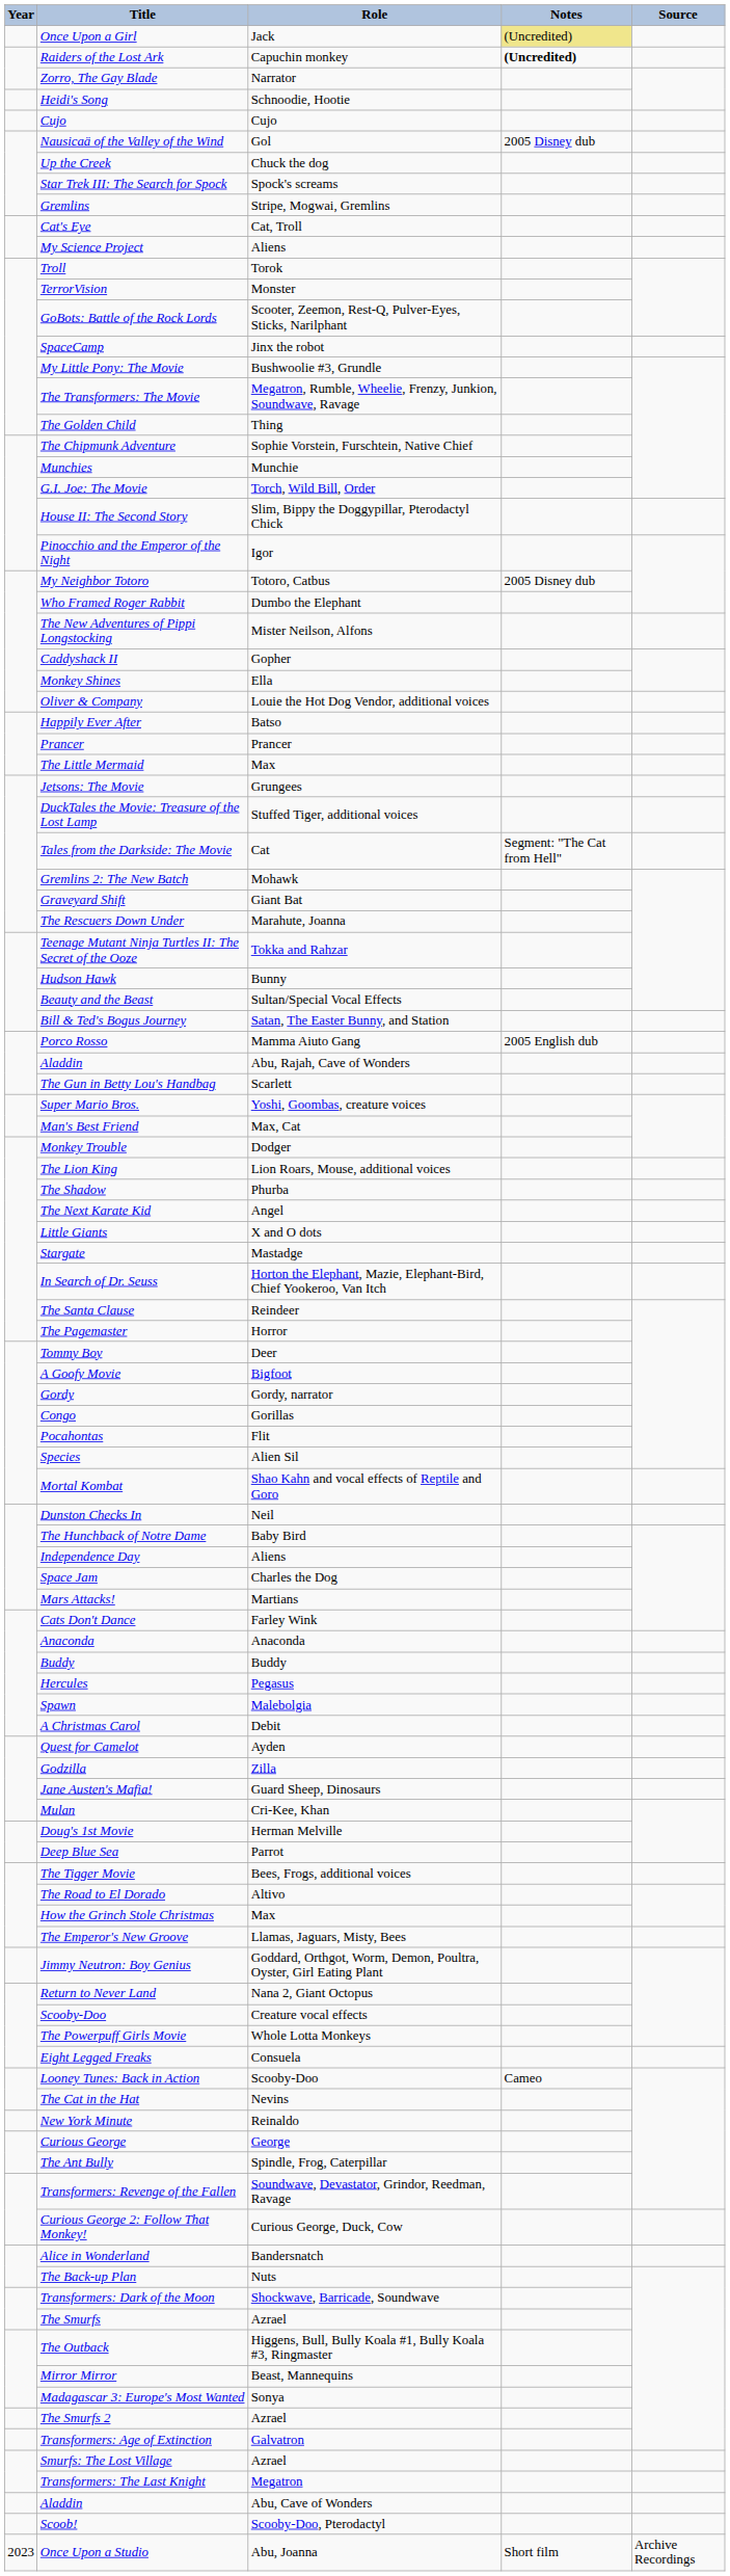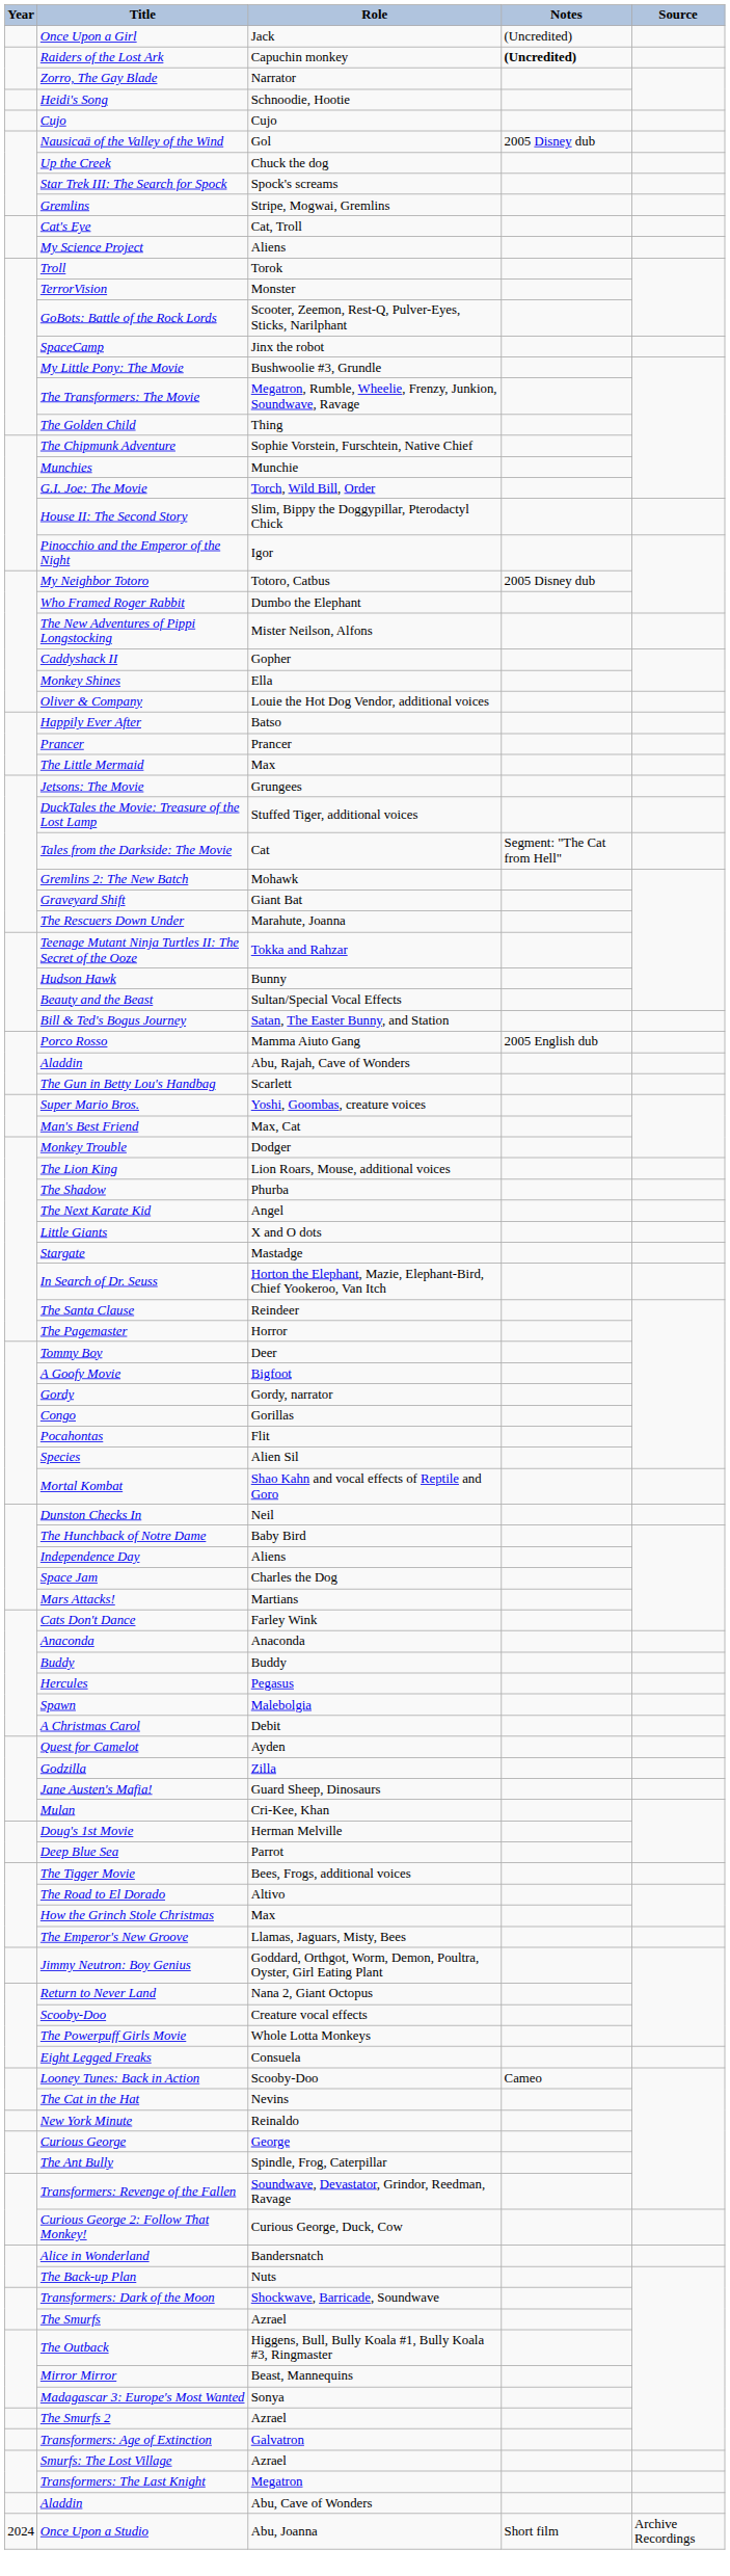 <table class="wikitable sortable plainrowheaders">
 <tr>
 <th style="background:#b0c4de;">Year</th>
 <th style="background:#b0c4de;">Title</th>
 <th style="background:#b0c4de;">Role</th>
 <th style="background:#b0c4de;" class="unsortable">Notes</th>
 <th style="background:#b0c4de;" class="unsortable">Source</th>
 </tr>
 <tr>
 <td></td>
 <td><em><a href='#'>Once Upon a Girl</a></em></td>
 <td>Jack</td>
-<td style="background: khaki;">(Uncredited)</td>
+<td>(Uncredited)</td>
 <td></td>
 </tr>
 <tr>
 <td rowspan="2"></td>
 <td><em><a href='#'>Raiders of the Lost Ark</a></em></td>
 <td>Capuchin monkey</td>
 <td><strong>(Uncredited)</strong></td>
 <td></td>
 </tr>
 <tr>
 <td><em><a href='#'>Zorro, The Gay Blade</a></em></td>
 <td>Narrator</td>
 <td></td>
 <td rowspan="2"></td>
 </tr>
 <tr>
 <td></td>
 <td><em><a href='#'>Heidi's Song</a></em></td>
 <td>Schnoodie, Hootie</td>
 <td></td>
 </tr>
 <tr>
 <td></td>
 <td><em><a href='#'>Cujo</a></em></td>
 <td>Cujo</td>
 <td></td>
 <td></td>
 </tr>
 <tr>
 <td rowspan="4"></td>
 <td><em><a href='#'>Nausicaä of the Valley of the Wind</a></em></td>
 <td>Gol</td>
 <td>2005 <a href='#'>Disney</a> dub</td>
 <td></td>
 </tr>
 <tr>
 <td><em><a href='#'>Up the Creek</a></em></td>
 <td>Chuck the dog</td>
 <td></td>
 <td></td>
 </tr>
 <tr>
 <td><em><a href='#'>Star Trek III: The Search for Spock</a></em></td>
 <td>Spock's screams</td>
 <td></td>
 <td></td>
 </tr>
 <tr>
 <td><em><a href='#'>Gremlins</a></em></td>
 <td>Stripe, Mogwai, Gremlins</td>
 <td></td>
 <td></td>
 </tr>
 <tr>
 <td rowspan="2"></td>
 <td><em><a href='#'>Cat's Eye</a></em></td>
 <td>Cat, Troll</td>
 <td></td>
 <td></td>
 </tr>
 <tr>
 <td><em><a href='#'>My Science Project</a></em></td>
 <td>Aliens</td>
 <td></td>
 <td></td>
 </tr>
 <tr>
 <td rowspan="7"></td>
 <td><em><a href='#'>Troll</a></em></td>
 <td>Torok</td>
 <td></td>
 <td rowspan="3"></td>
 </tr>
 <tr>
 <td><em><a href='#'>TerrorVision</a></em></td>
 <td>Monster</td>
 <td></td>
 </tr>
 <tr>
 <td><em><a href='#'>GoBots: Battle of the Rock Lords</a></em></td>
 <td>Scooter, Zeemon, Rest-Q, Pulver-Eyes, Sticks, Narilphant</td>
 <td></td>
 </tr>
 <tr>
 <td><em><a href='#'>SpaceCamp</a></em></td>
 <td>Jinx the robot</td>
 <td></td>
 <td></td>
 </tr>
 <tr>
 <td><em><a href='#'>My Little Pony: The Movie</a></em></td>
 <td>Bushwoolie #3, Grundle</td>
 <td></td>
 <td rowspan="6"></td>
 </tr>
 <tr>
 <td><em><a href='#'>The Transformers: The Movie</a></em></td>
 <td><a href='#'>Megatron</a>, Rumble, <a href='#'>Wheelie</a>, Frenzy, Junkion, <a href='#'>Soundwave</a>, Ravage</td>
 <td></td>
 </tr>
 <tr>
 <td><em><a href='#'>The Golden Child</a></em></td>
 <td>Thing</td>
 <td></td>
 </tr>
 <tr>
 <td rowspan="5"></td>
 <td><em><a href='#'>The Chipmunk Adventure</a></em></td>
 <td>Sophie Vorstein, Furschtein, Native Chief</td>
 <td></td>
 </tr>
 <tr>
 <td><em><a href='#'>Munchies</a></em></td>
 <td>Munchie</td>
 <td></td>
 </tr>
 <tr>
 <td><em><a href='#'>G.I. Joe: The Movie</a></em></td>
 <td><a href='#'>Torch</a>, <a href='#'>Wild Bill</a>, <a href='#'>Order</a></td>
 <td></td>
 </tr>
 <tr>
 <td><em><a href='#'>House II: The Second Story</a></em></td>
 <td>Slim, Bippy the Doggypillar, Pterodactyl Chick</td>
 <td></td>
 <td></td>
 </tr>
 <tr>
 <td><em><a href='#'>Pinocchio and the Emperor of the Night</a></em></td>
 <td>Igor</td>
 <td></td>
 <td rowspan="3"></td>
 </tr>
 <tr>
 <td rowspan="6"></td>
 <td><em><a href='#'>My Neighbor Totoro</a></em></td>
 <td>Totoro, Catbus</td>
 <td>2005 Disney dub</td>
 </tr>
 <tr>
 <td><em><a href='#'>Who Framed Roger Rabbit</a></em></td>
 <td>Dumbo the Elephant</td>
 <td></td>
 </tr>
 <tr>
 <td><em><a href='#'>The New Adventures of Pippi Longstocking</a></em></td>
 <td>Mister Neilson, Alfons</td>
 <td></td>
 <td></td>
 </tr>
 <tr>
 <td><em><a href='#'>Caddyshack II</a></em></td>
 <td>Gopher</td>
 <td></td>
 <td rowspan="2"></td>
 </tr>
 <tr>
 <td><em><a href='#'>Monkey Shines</a></em></td>
 <td>Ella</td>
 <td></td>
 </tr>
 <tr>
 <td><em><a href='#'>Oliver & Company</a></em></td>
 <td>Louie the Hot Dog Vendor, additional voices</td>
 <td></td>
 <td></td>
 </tr>
 <tr>
 <td rowspan="3"></td>
 <td><em><a href='#'>Happily Ever After</a></em></td>
 <td>Batso</td>
 <td></td>
 <td></td>
 </tr>
 <tr>
 <td><em><a href='#'>Prancer</a></em></td>
 <td>Prancer</td>
 <td></td>
 <td></td>
 </tr>
 <tr>
 <td><em><a href='#'>The Little Mermaid</a></em></td>
 <td>Max</td>
 <td></td>
 <td></td>
 </tr>
 <tr>
 <td rowspan="6"></td>
 <td><em><a href='#'>Jetsons: The Movie</a></em></td>
 <td>Grungees</td>
 <td></td>
 <td></td>
 </tr>
 <tr>
 <td><em><a href='#'>DuckTales the Movie: Treasure of the Lost Lamp</a></em></td>
 <td>Stuffed Tiger, additional voices</td>
 <td></td>
 <td></td>
 </tr>
 <tr>
 <td><em><a href='#'>Tales from the Darkside: The Movie</a></em></td>
 <td>Cat</td>
 <td>Segment: "The Cat from Hell"</td>
 <td></td>
 </tr>
 <tr>
 <td><em><a href='#'>Gremlins 2: The New Batch</a></em></td>
 <td>Mohawk</td>
 <td></td>
 <td rowspan="6"></td>
 </tr>
 <tr>
 <td><em><a href='#'>Graveyard Shift</a></em></td>
 <td>Giant Bat</td>
 <td></td>
 </tr>
 <tr>
 <td><em><a href='#'>The Rescuers Down Under</a></em></td>
 <td>Marahute, Joanna</td>
 <td></td>
 </tr>
 <tr>
 <td rowspan="4"></td>
 <td><em><a href='#'>Teenage Mutant Ninja Turtles II: The Secret of the Ooze</a></em></td>
 <td><a href='#'>Tokka and Rahzar</a></td>
 <td></td>
 </tr>
 <tr>
 <td><em><a href='#'>Hudson Hawk</a></em></td>
 <td>Bunny</td>
 <td></td>
 </tr>
 <tr>
 <td><em><a href='#'>Beauty and the Beast</a></em></td>
 <td>Sultan/Special Vocal Effects</td>
 <td></td>
 </tr>
 <tr>
 <td><em><a href='#'>Bill & Ted's Bogus Journey</a></em></td>
 <td><a href='#'>Satan</a>, <a href='#'>The Easter Bunny</a>, and Station</td>
 <td></td>
 <td></td>
 </tr>
 <tr>
 <td rowspan="3"></td>
 <td><em><a href='#'>Porco Rosso</a></em></td>
 <td>Mamma Aiuto Gang</td>
 <td>2005 English dub</td>
 <td></td>
 </tr>
 <tr>
 <td><em><a href='#'>Aladdin</a></em></td>
 <td>Abu, Rajah, Cave of Wonders</td>
 <td></td>
 <td></td>
 </tr>
 <tr>
 <td><em><a href='#'>The Gun in Betty Lou's Handbag</a></em></td>
 <td>Scarlett</td>
 <td></td>
 <td></td>
 </tr>
 <tr>
 <td rowspan="2"></td>
 <td><em><a href='#'>Super Mario Bros.</a></em></td>
 <td><a href='#'>Yoshi</a>, <a href='#'>Goombas</a>, creature voices</td>
 <td></td>
 <td rowspan="3"></td>
 </tr>
 <tr>
 <td><em><a href='#'>Man's Best Friend</a></em></td>
 <td>Max, Cat</td>
 <td></td>
 </tr>
 <tr>
 <td rowspan="9"></td>
 <td><em><a href='#'>Monkey Trouble</a></em></td>
 <td>Dodger</td>
 <td></td>
 </tr>
 <tr>
 <td><em><a href='#'>The Lion King</a></em></td>
 <td>Lion Roars, Mouse, additional voices</td>
 <td></td>
 <td></td>
 </tr>
 <tr>
 <td><em><a href='#'>The Shadow</a></em></td>
 <td>Phurba</td>
 <td></td>
 <td></td>
 </tr>
 <tr>
 <td><em><a href='#'>The Next Karate Kid</a></em></td>
 <td>Angel</td>
 <td></td>
 <td></td>
 </tr>
 <tr>
 <td><em><a href='#'>Little Giants</a></em></td>
 <td>X and O dots</td>
 <td></td>
 <td></td>
 </tr>
 <tr>
 <td><em><a href='#'>Stargate</a></em></td>
 <td>Mastadge</td>
 <td></td>
 <td></td>
 </tr>
 <tr>
 <td><em><a href='#'>In Search of Dr. Seuss</a></em></td>
 <td><a href='#'>Horton the Elephant</a>, Mazie, Elephant-Bird, Chief Yookeroo, Van Itch</td>
 <td></td>
 <td></td>
 </tr>
 <tr>
 <td><em><a href='#'>The Santa Clause</a></em></td>
 <td>Reindeer</td>
 <td></td>
 <td rowspan="8"></td>
 </tr>
 <tr>
 <td><em><a href='#'>The Pagemaster</a></em></td>
 <td>Horror</td>
 <td></td>
 </tr>
 <tr>
 <td rowspan="7"></td>
 <td><em><a href='#'>Tommy Boy</a></em></td>
 <td>Deer</td>
 <td></td>
 </tr>
 <tr>
 <td><em><a href='#'>A Goofy Movie</a></em></td>
 <td><a href='#'>Bigfoot</a></td>
 <td></td>
 </tr>
 <tr>
 <td><em><a href='#'>Gordy</a></em></td>
 <td>Gordy, narrator</td>
 <td></td>
 </tr>
 <tr>
 <td><em><a href='#'>Congo</a></em></td>
 <td>Gorillas</td>
 <td></td>
 </tr>
 <tr>
 <td><em><a href='#'>Pocahontas</a></em></td>
 <td>Flit</td>
 <td></td>
 </tr>
 <tr>
 <td><em><a href='#'>Species</a></em></td>
 <td>Alien Sil</td>
 <td></td>
 </tr>
 <tr>
 <td><em><a href='#'>Mortal Kombat</a></em></td>
 <td><a href='#'>Shao Kahn</a> and vocal effects of <a href='#'>Reptile</a> and <a href='#'>Goro</a></td>
 <td></td>
 <td></td>
 </tr>
 <tr>
 <td rowspan="5"></td>
 <td><em><a href='#'>Dunston Checks In</a></em></td>
 <td>Neil</td>
 <td></td>
 <td></td>
 </tr>
 <tr>
 <td><em><a href='#'>The Hunchback of Notre Dame</a></em></td>
 <td>Baby Bird</td>
 <td></td>
 <td rowspan="5"></td>
 </tr>
 <tr>
 <td><em><a href='#'>Independence Day</a></em></td>
 <td>Aliens</td>
 <td></td>
 </tr>
 <tr>
 <td><em><a href='#'>Space Jam</a></em></td>
 <td>Charles the Dog</td>
 <td></td>
 </tr>
 <tr>
 <td><em><a href='#'>Mars Attacks!</a></em></td>
 <td>Martians</td>
 <td></td>
 </tr>
 <tr>
 <td rowspan="6"></td>
 <td><em><a href='#'>Cats Don't Dance</a></em></td>
 <td>Farley Wink</td>
 <td></td>
 </tr>
 <tr>
 <td><em><a href='#'>Anaconda</a></em></td>
 <td>Anaconda</td>
 <td></td>
 <td></td>
 </tr>
 <tr>
 <td><em><a href='#'>Buddy</a></em></td>
 <td>Buddy</td>
 <td></td>
 <td></td>
 </tr>
 <tr>
 <td><em><a href='#'>Hercules</a></em></td>
 <td><a href='#'>Pegasus</a></td>
 <td></td>
 <td></td>
 </tr>
 <tr>
 <td><em><a href='#'>Spawn</a></em></td>
 <td><a href='#'>Malebolgia</a></td>
 <td></td>
 <td></td>
 </tr>
 <tr>
 <td><em><a href='#'>A Christmas Carol</a></em></td>
 <td>Debit</td>
 <td></td>
 <td></td>
 </tr>
 <tr>
 <td rowspan="4"></td>
 <td><em><a href='#'>Quest for Camelot</a></em></td>
 <td>Ayden</td>
 <td></td>
 <td></td>
 </tr>
 <tr>
 <td><em><a href='#'>Godzilla</a></em></td>
 <td><a href='#'>Zilla</a></td>
 <td></td>
 <td></td>
 </tr>
 <tr>
 <td><em><a href='#'>Jane Austen's Mafia!</a></em></td>
 <td>Guard Sheep, Dinosaurs</td>
 <td></td>
 <td></td>
 </tr>
 <tr>
 <td><em><a href='#'>Mulan</a></em></td>
 <td>Cri-Kee, Khan</td>
 <td></td>
 <td rowspan="3"></td>
 </tr>
 <tr>
 <td rowspan="2"></td>
 <td><em><a href='#'>Doug's 1st Movie</a></em></td>
 <td>Herman Melville</td>
 <td></td>
 </tr>
 <tr>
 <td><em><a href='#'>Deep Blue Sea</a></em></td>
 <td>Parrot</td>
 <td></td>
 </tr>
 <tr>
 <td rowspan="4"></td>
 <td><em><a href='#'>The Tigger Movie</a></em></td>
 <td>Bees, Frogs, additional voices</td>
 <td></td>
 <td></td>
 </tr>
 <tr>
 <td><em><a href='#'>The Road to El Dorado</a></em></td>
 <td>Altivo</td>
 <td></td>
 <td rowspan="2"></td>
 </tr>
 <tr>
 <td><em><a href='#'>How the Grinch Stole Christmas</a></em></td>
 <td>Max</td>
 <td></td>
 </tr>
 <tr>
 <td><em><a href='#'>The Emperor's New Groove</a></em></td>
 <td>Llamas, Jaguars, Misty, Bees</td>
 <td></td>
 <td></td>
 </tr>
 <tr>
 <td></td>
 <td><em><a href='#'>Jimmy Neutron: Boy Genius</a></em></td>
 <td>Goddard, Orthgot, Worm, Demon, Poultra, Oyster, Girl Eating Plant</td>
 <td></td>
 <td rowspan="4"></td>
 </tr>
 <tr>
 <td rowspan="4"></td>
 <td><em><a href='#'>Return to Never Land</a></em></td>
 <td>Nana 2, Giant Octopus</td>
 <td></td>
 </tr>
 <tr>
 <td><em><a href='#'>Scooby-Doo</a></em></td>
 <td>Creature vocal effects</td>
 <td></td>
 </tr>
 <tr>
 <td><em><a href='#'>The Powerpuff Girls Movie</a></em></td>
 <td>Whole Lotta Monkeys</td>
 <td></td>
 </tr>
 <tr>
 <td><em><a href='#'>Eight Legged Freaks</a></em></td>
 <td>Consuela</td>
 <td></td>
 <td></td>
 </tr>
 <tr>
 <td rowspan="2"></td>
 <td><em><a href='#'>Looney Tunes: Back in Action</a></em></td>
 <td>Scooby-Doo</td>
 <td>Cameo</td>
 <td rowspan="6"></td>
 </tr>
 <tr>
 <td><em><a href='#'>The Cat in the Hat</a></em></td>
 <td>Nevins</td>
 <td></td>
 </tr>
 <tr>
 <td></td>
 <td><em><a href='#'>New York Minute</a></em></td>
 <td>Reinaldo</td>
 <td></td>
 </tr>
 <tr>
 <td rowspan="2"></td>
 <td><em><a href='#'>Curious George</a></em></td>
 <td><a href='#'>George</a></td>
 <td></td>
 </tr>
 <tr>
 <td><em><a href='#'>The Ant Bully</a></em></td>
 <td>Spindle, Frog, Caterpillar</td>
 <td></td>
 </tr>
 <tr>
 <td rowspan="2"></td>
 <td><em><a href='#'>Transformers: Revenge of the Fallen</a></em></td>
 <td><a href='#'>Soundwave</a>, <a href='#'>Devastator</a>, Grindor, Reedman, Ravage</td>
 <td></td>
 </tr>
 <tr>
 <td><em><a href='#'>Curious George 2: Follow That Monkey!</a></em></td>
 <td>Curious George, Duck, Cow</td>
 <td></td>
 </tr>
 <tr>
 <td rowspan="2"></td>
 <td><em><a href='#'>Alice in Wonderland</a></em></td>
 <td>Bandersnatch</td>
 <td></td>
 <td></td>
 </tr>
 <tr>
 <td><em><a href='#'>The Back-up Plan</a></em></td>
 <td>Nuts</td>
 <td></td>
 <td rowspan="8"></td>
 </tr>
 <tr>
 <td rowspan="2"></td>
 <td><em><a href='#'>Transformers: Dark of the Moon</a></em></td>
 <td><a href='#'>Shockwave</a>, <a href='#'>Barricade</a>, Soundwave</td>
 <td></td>
 </tr>
 <tr>
 <td><em><a href='#'>The Smurfs</a></em></td>
 <td>Azrael</td>
 <td></td>
 </tr>
 <tr>
 <td rowspan="3"></td>
 <td><em><a href='#'>The Outback</a></em></td>
 <td>Higgens, Bull, Bully Koala #1, Bully Koala #3, Ringmaster</td>
 <td></td>
 </tr>
 <tr>
 <td><em><a href='#'>Mirror Mirror</a></em></td>
 <td>Beast, Mannequins</td>
 <td></td>
 </tr>
 <tr>
 <td><em><a href='#'>Madagascar 3: Europe's Most Wanted</a></em></td>
 <td>Sonya</td>
 <td></td>
 </tr>
 <tr>
 <td></td>
 <td><em><a href='#'>The Smurfs 2</a></em></td>
 <td>Azrael</td>
 <td></td>
 </tr>
 <tr>
 <td></td>
 <td><em><a href='#'>Transformers: Age of Extinction</a></em></td>
 <td><a href='#'>Galvatron</a></td>
 <td></td>
 </tr>
 <tr>
 <td rowspan="2"></td>
 <td><em><a href='#'>Smurfs: The Lost Village</a></em></td>
 <td>Azrael</td>
 <td></td>
 <td></td>
 </tr>
 <tr>
 <td><em><a href='#'>Transformers: The Last Knight</a></em></td>
 <td><a href='#'>Megatron</a></td>
 <td></td>
 <td></td>
 </tr>
 <tr>
 <td></td>
 <td><em><a href='#'>Aladdin</a></em></td>
 <td>Abu, Cave of Wonders</td>
 <td></td>
 <td></td>
 </tr>
 <tr>
-<td></td>
-<td><em><a href='#'>Scoob!</a></em></td>
-<td><a href='#'>Scooby-Doo</a>, Pterodactyl</td>
-<td></td>
-<td></td>
-</tr>
-<tr>
-<td>2023</td>
+<td>2024</td>
 <td><em><a href='#'>Once Upon a Studio</a></em></td>
 <td>Abu, Joanna</td>
 <td>Short film</td>
 <td>Archive Recordings</td>
 </tr>
 </table>
